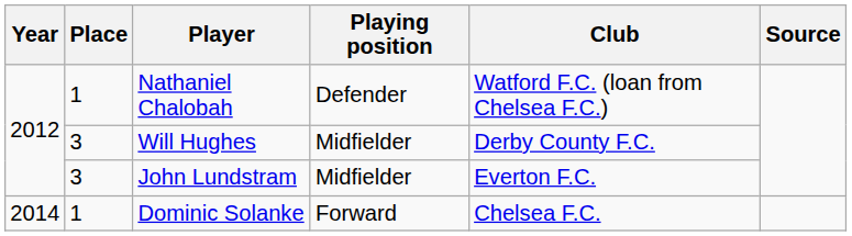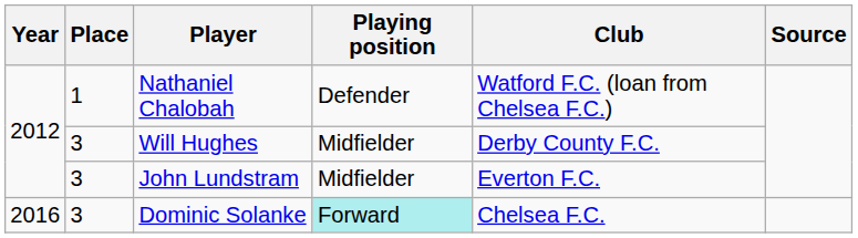 <table class="wikitable">
 <tr>
 <th>Year</th>
 <th>Place</th>
 <th>Player</th>
 <th>Playing position</th>
 <th>Club</th>
 <th>Source</th>
 </tr>
 <tr>
 <td rowspan="3">2012</td>
 <td>1</td>
 <td><a href='#'>Nathaniel Chalobah</a></td>
 <td>Defender</td>
 <td> <a href='#'>Watford F.C.</a> (loan from <a href='#'>Chelsea F.C.</a>)</td>
 <td rowspan="3"></td>
 </tr>
 <tr>
 <td>3</td>
 <td><a href='#'>Will Hughes</a></td>
 <td>Midfielder</td>
 <td> <a href='#'>Derby County F.C.</a></td>
 </tr>
 <tr>
 <td>3</td>
 <td><a href='#'>John Lundstram</a></td>
 <td>Midfielder</td>
 <td> <a href='#'>Everton F.C.</a></td>
 </tr>
 <tr>
-<td>2014</td>
-<td>1</td>
+<td>2016</td>
+<td>3</td>
 <td><a href='#'>Dominic Solanke</a></td>
-<td>Forward</td>
+<td style="background: paleturquoise;">Forward</td>
 <td> <a href='#'>Chelsea F.C.</a></td>
 <td></td>
 </tr>
 </table>
